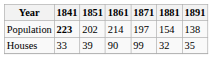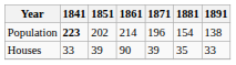 <table class="wikitable">
 <tr>
 <th>Year</th>
 <th>1841</th>
 <th>1851</th>
 <th>1861</th>
 <th>1871</th>
 <th>1881</th>
 <th>1891</th>
 </tr>
 <tr>
 <td>Population</td>
 <td><strong>223</strong></td>
 <td>202</td>
 <td>214</td>
-<td>197</td>
+<td>196</td>
 <td>154</td>
 <td>138</td>
 </tr>
 <tr>
 <td>Houses</td>
 <td>33</td>
 <td>39</td>
 <td>90</td>
-<td>99</td>
-<td>32</td>
+<td>39</td>
 <td>35</td>
+<td>33</td>
 </tr>
 <tr>
 </tr>
 </table>
